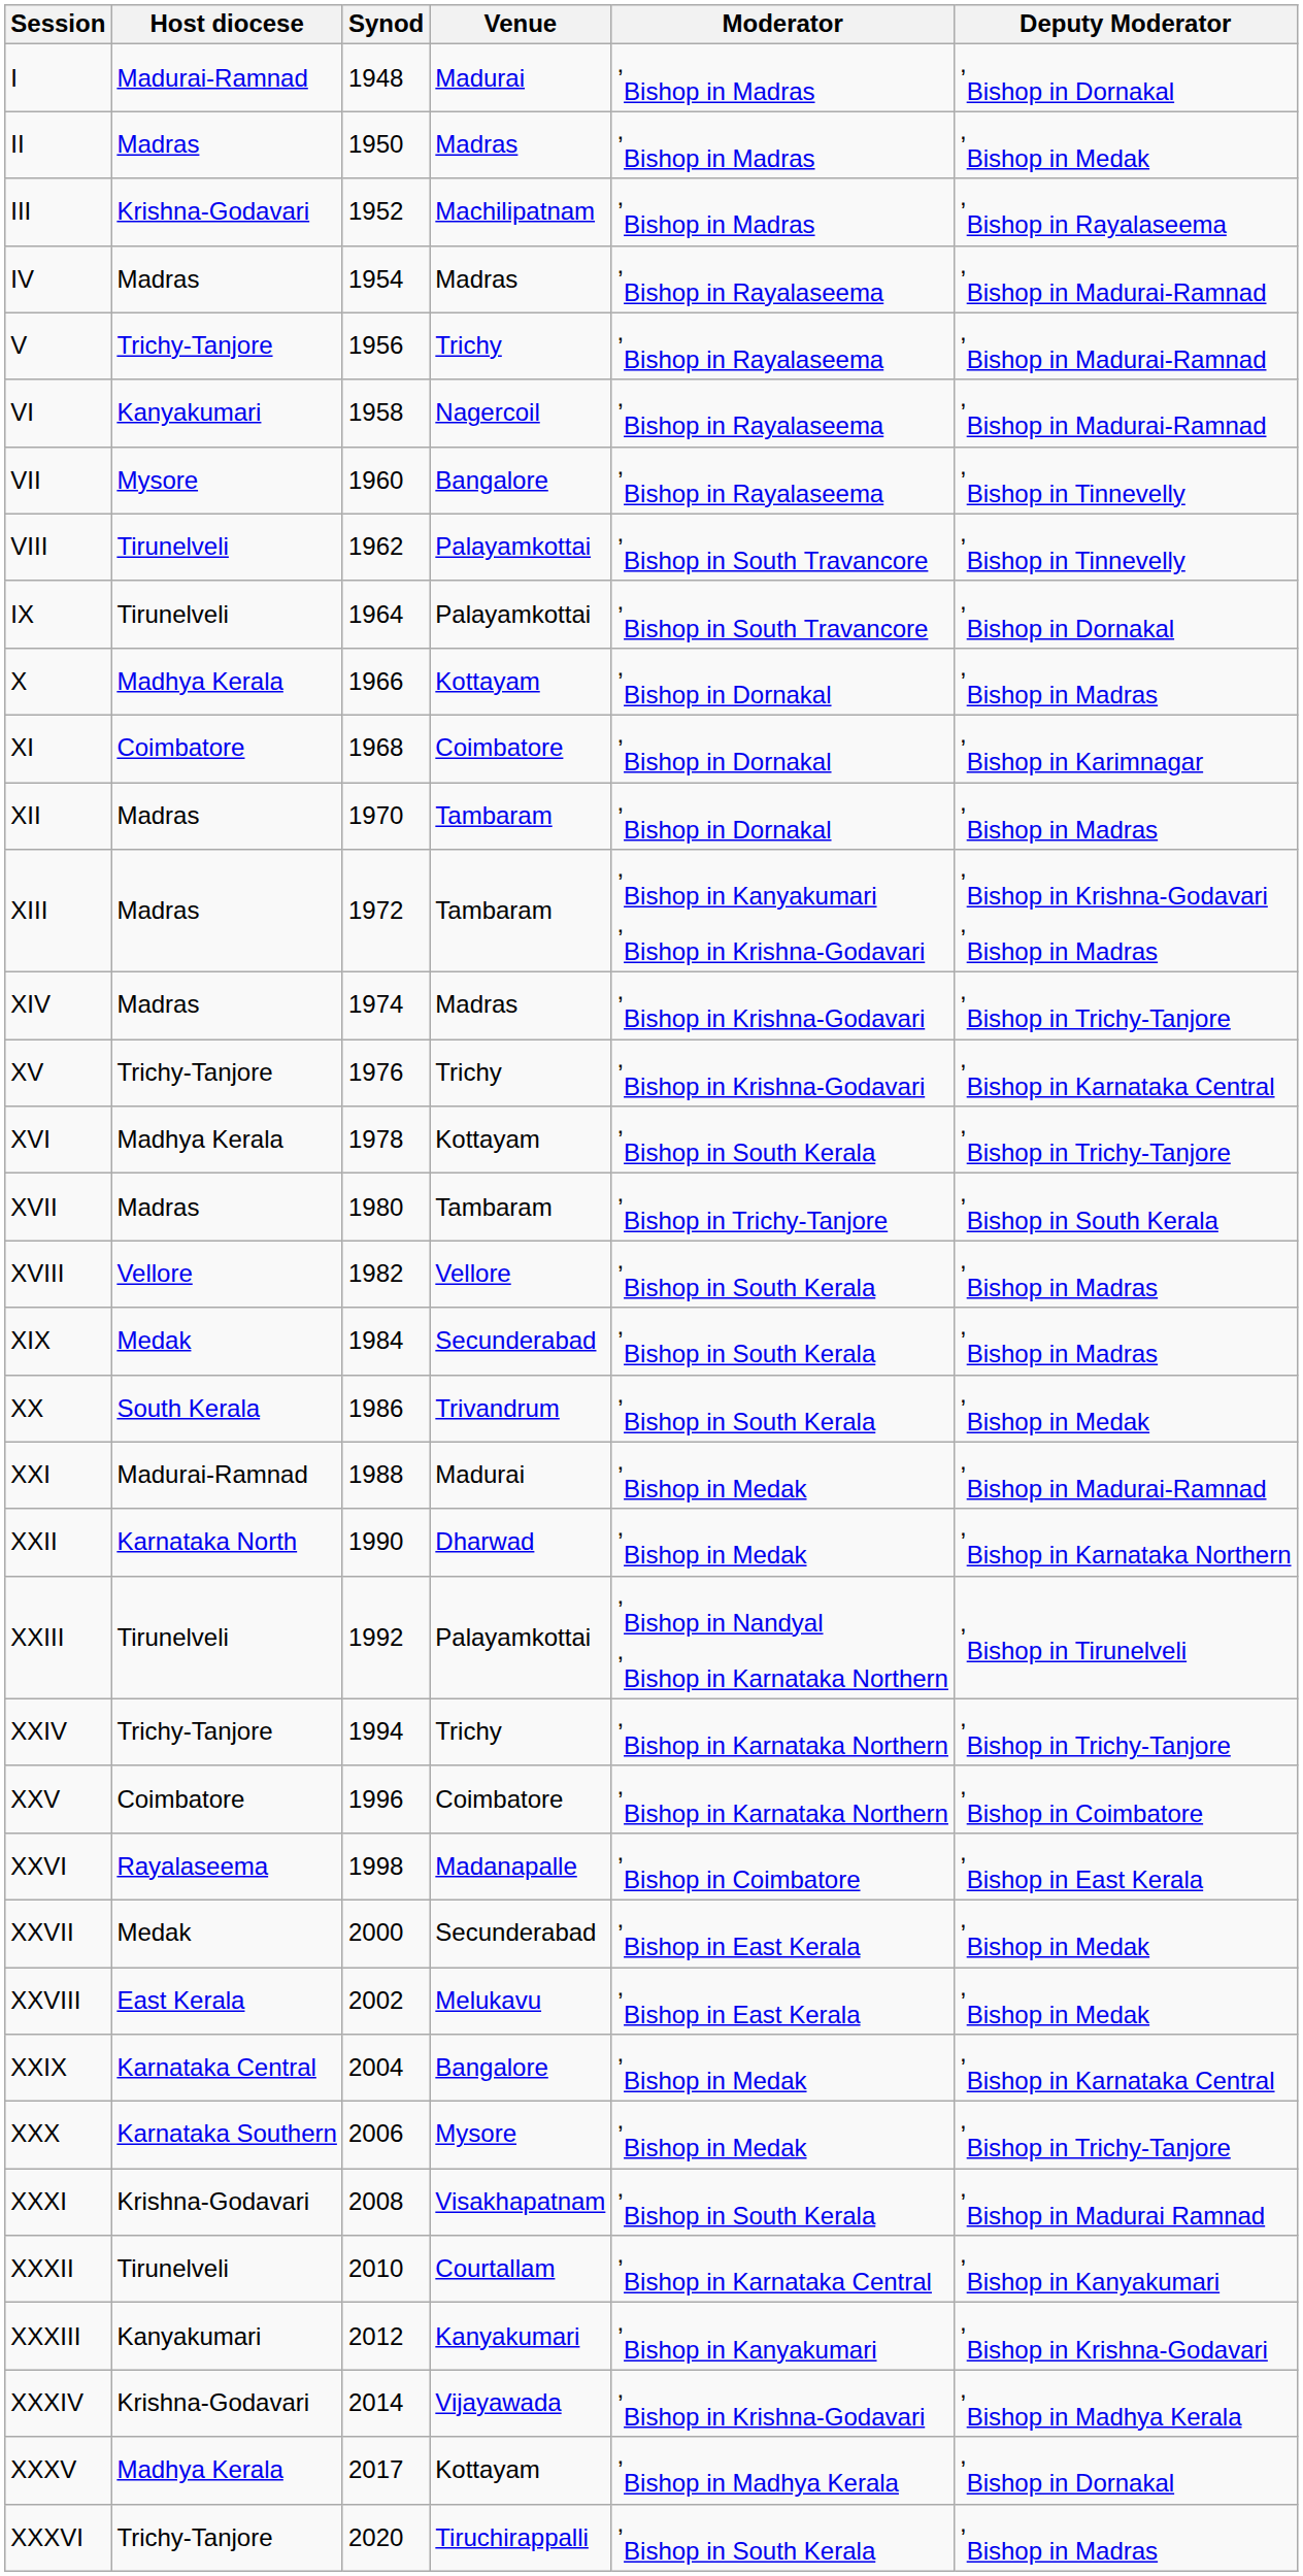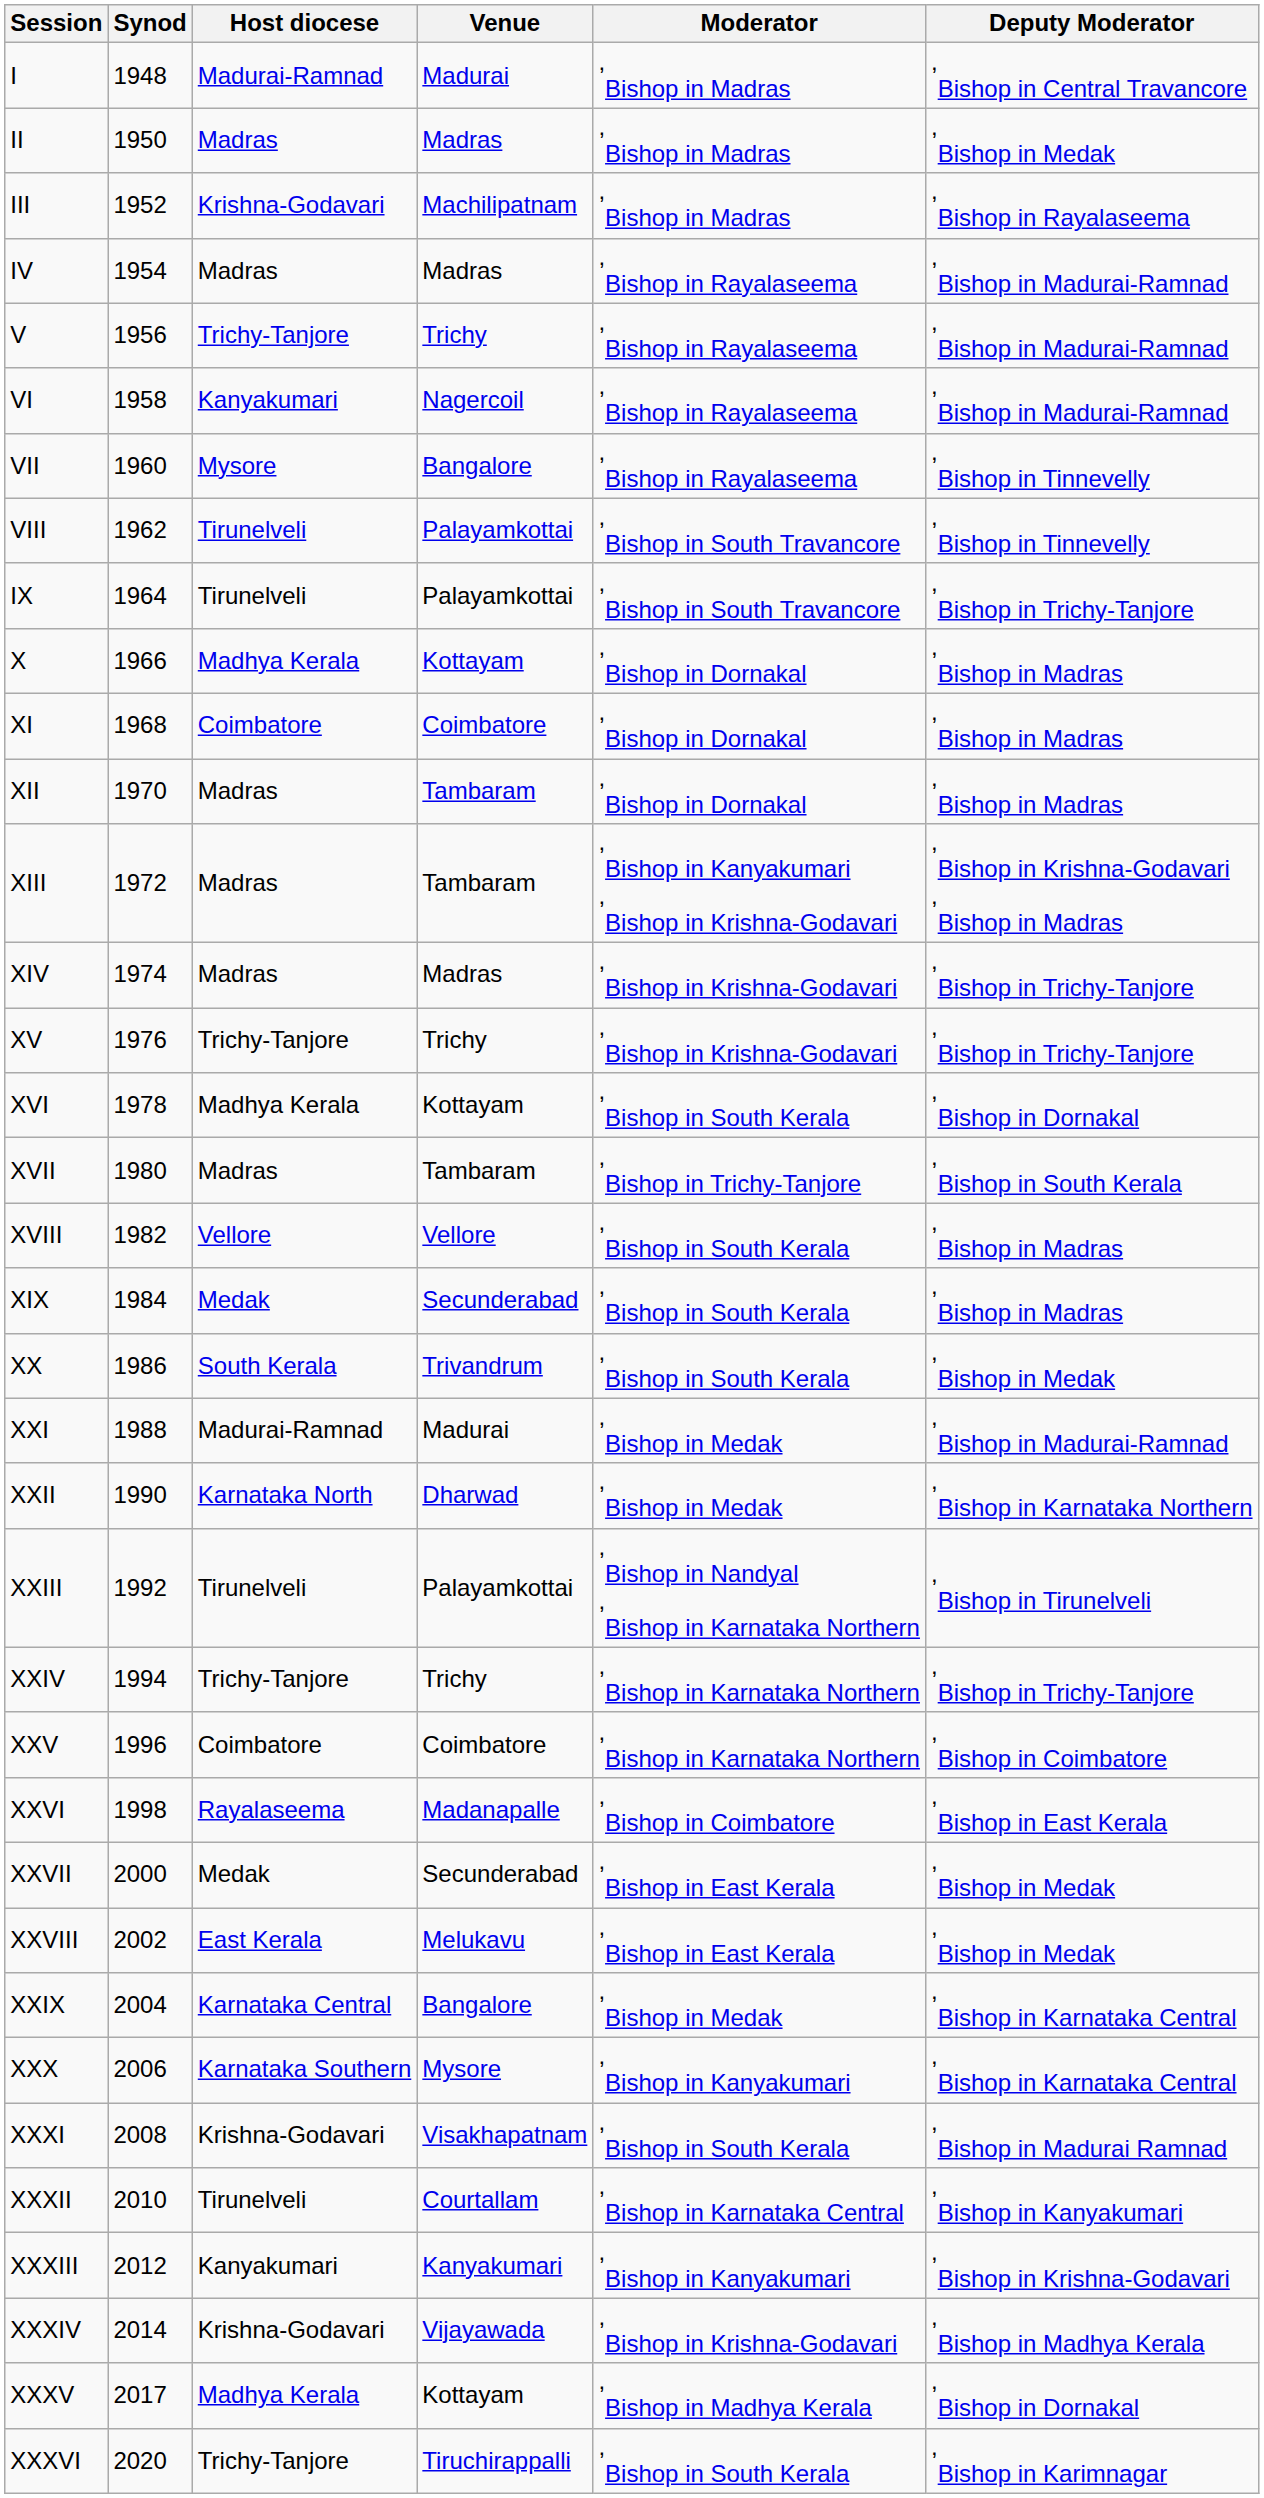 <table class="wikitable sortable">
 <tr>
 <th>Session</th>
+<th>Synod</th>
 <th>Host diocese</th>
-<th>Synod</th>
 <th>Venue</th>
 <th>Moderator</th>
 <th>Deputy Moderator</th>
 </tr>
 <tr>
 <td>I</td>
+<td>1948</td>
 <td><a href='#'>Madurai-Ramnad</a></td>
-<td>1948</td>
 <td><a href='#'>Madurai</a></td>
 <td>,<br> <a href='#'>Bishop in Madras</a></td>
-<td>,<br> <a href='#'>Bishop in Dornakal</a></td>
+<td>,<br> <a href='#'>Bishop in Central Travancore</a></td>
 </tr>
 <tr>
 <td>II</td>
+<td>1950</td>
 <td><a href='#'>Madras</a></td>
-<td>1950</td>
 <td><a href='#'>Madras</a></td>
 <td>,<br> <a href='#'>Bishop in Madras</a></td>
 <td>,<br> <a href='#'>Bishop in Medak</a></td>
 </tr>
 <tr>
 <td>III</td>
+<td>1952</td>
 <td><a href='#'>Krishna-Godavari</a></td>
-<td>1952</td>
 <td><a href='#'>Machilipatnam</a></td>
 <td>,<br> <a href='#'>Bishop in Madras</a></td>
 <td>,<br> <a href='#'>Bishop in Rayalaseema</a></td>
 </tr>
 <tr>
 <td>IV</td>
+<td>1954</td>
 <td>Madras</td>
-<td>1954</td>
 <td>Madras</td>
 <td>,<br> <a href='#'>Bishop in Rayalaseema</a></td>
 <td>,<br> <a href='#'>Bishop in Madurai-Ramnad</a></td>
 </tr>
 <tr>
 <td>V</td>
+<td>1956</td>
 <td><a href='#'>Trichy-Tanjore</a></td>
-<td>1956</td>
 <td><a href='#'>Trichy</a></td>
 <td>,<br> <a href='#'>Bishop in Rayalaseema</a></td>
 <td>,<br> <a href='#'>Bishop in Madurai-Ramnad</a></td>
 </tr>
 <tr>
 <td>VI</td>
+<td>1958</td>
 <td><a href='#'>Kanyakumari</a></td>
-<td>1958</td>
 <td><a href='#'>Nagercoil</a></td>
 <td>,<br> <a href='#'>Bishop in Rayalaseema</a></td>
 <td>,<br> <a href='#'>Bishop in Madurai-Ramnad</a></td>
 </tr>
 <tr>
 <td>VII</td>
+<td>1960</td>
 <td><a href='#'>Mysore</a></td>
-<td>1960</td>
 <td><a href='#'>Bangalore</a></td>
 <td>,<br> <a href='#'>Bishop in Rayalaseema</a></td>
 <td>,<br> <a href='#'>Bishop in Tinnevelly</a></td>
 </tr>
 <tr>
 <td>VIII</td>
+<td>1962</td>
 <td><a href='#'>Tirunelveli</a></td>
-<td>1962</td>
 <td><a href='#'>Palayamkottai</a></td>
 <td>,<br> <a href='#'>Bishop in South&nbsp;Travancore</a></td>
 <td>,<br> <a href='#'>Bishop in Tinnevelly</a></td>
 </tr>
 <tr>
 <td>IX</td>
+<td>1964</td>
 <td>Tirunelveli</td>
-<td>1964</td>
 <td>Palayamkottai</td>
 <td>,<br> <a href='#'>Bishop in South&nbsp;Travancore</a></td>
-<td>,<br> <a href='#'>Bishop in Dornakal</a></td>
+<td>,<br> <a href='#'>Bishop in Trichy-Tanjore</a></td>
 </tr>
 <tr>
 <td>X</td>
+<td>1966</td>
 <td><a href='#'>Madhya Kerala</a></td>
-<td>1966</td>
 <td><a href='#'>Kottayam</a></td>
 <td>,<br> <a href='#'>Bishop in Dornakal</a></td>
 <td>,<br> <a href='#'>Bishop in Madras</a></td>
 </tr>
 <tr>
 <td>XI</td>
-<td><a href='#'>Coimbatore</a></td>
 <td>1968</td>
 <td><a href='#'>Coimbatore</a></td>
+<td><a href='#'>Coimbatore</a></td>
 <td>,<br> <a href='#'>Bishop in Dornakal</a></td>
-<td>,<br> <a href='#'>Bishop in Karimnagar</a></td>
+<td>,<br> <a href='#'>Bishop in Madras</a></td>
 </tr>
 <tr>
 <td>XII</td>
+<td>1970</td>
 <td>Madras</td>
-<td>1970</td>
 <td><a href='#'>Tambaram</a></td>
 <td>,<br> <a href='#'>Bishop in Dornakal</a></td>
 <td>,<br> <a href='#'>Bishop in Madras</a></td>
 </tr>
 <tr>
 <td>XIII</td>
+<td>1972</td>
 <td>Madras</td>
-<td>1972</td>
 <td>Tambaram</td>
 <td>,<br> <a href='#'>Bishop in Kanyakumari</a><br>,<br> <a href='#'>Bishop in Krishna-Godavari</a></td>
 <td>,<br> <a href='#'>Bishop in Krishna-Godavari</a><br>,<br> <a href='#'>Bishop in Madras</a></td>
 </tr>
 <tr>
 <td>XIV</td>
+<td>1974</td>
 <td>Madras</td>
-<td>1974</td>
 <td>Madras</td>
 <td>,<br> <a href='#'>Bishop in Krishna-Godavari</a></td>
 <td>,<br> <a href='#'>Bishop in Trichy-Tanjore</a></td>
 </tr>
 <tr>
 <td>XV</td>
+<td>1976</td>
 <td>Trichy-Tanjore</td>
-<td>1976</td>
 <td>Trichy</td>
 <td>,<br> <a href='#'>Bishop in Krishna-Godavari</a></td>
-<td>,<br> <a href='#'>Bishop in Karnataka&nbsp;Central</a></td>
+<td>,<br> <a href='#'>Bishop in Trichy-Tanjore</a></td>
 </tr>
 <tr>
 <td>XVI</td>
+<td>1978</td>
 <td>Madhya Kerala</td>
-<td>1978</td>
 <td>Kottayam</td>
 <td>,<br> <a href='#'>Bishop in South Kerala</a></td>
-<td>,<br> <a href='#'>Bishop in Trichy-Tanjore</a></td>
+<td>,<br> <a href='#'>Bishop in Dornakal</a></td>
 </tr>
 <tr>
 <td>XVII</td>
+<td>1980</td>
 <td>Madras</td>
-<td>1980</td>
 <td>Tambaram</td>
 <td>,<br> <a href='#'>Bishop in Trichy-Tanjore</a></td>
 <td>,<br> <a href='#'>Bishop in South Kerala</a></td>
 </tr>
 <tr>
 <td>XVIII</td>
+<td>1982</td>
 <td><a href='#'>Vellore</a></td>
-<td>1982</td>
 <td><a href='#'>Vellore</a></td>
 <td>,<br> <a href='#'>Bishop in South Kerala</a></td>
 <td>,<br> <a href='#'>Bishop in Madras</a></td>
 </tr>
 <tr>
 <td>XIX</td>
+<td>1984</td>
 <td><a href='#'>Medak</a></td>
-<td>1984</td>
 <td><a href='#'>Secunderabad</a></td>
 <td>,<br> <a href='#'>Bishop in South Kerala</a></td>
 <td>,<br> <a href='#'>Bishop in Madras</a></td>
 </tr>
 <tr>
 <td>XX</td>
+<td>1986</td>
 <td><a href='#'>South Kerala</a></td>
-<td>1986</td>
 <td><a href='#'>Trivandrum</a></td>
 <td>,<br> <a href='#'>Bishop in South Kerala</a></td>
 <td>,<br> <a href='#'>Bishop in Medak</a></td>
 </tr>
 <tr>
 <td>XXI</td>
+<td>1988</td>
 <td>Madurai-Ramnad</td>
-<td>1988</td>
 <td>Madurai</td>
 <td>,<br> <a href='#'>Bishop in Medak</a></td>
 <td>,<br> <a href='#'>Bishop in Madurai-Ramnad</a></td>
 </tr>
 <tr>
 <td>XXII</td>
+<td>1990</td>
 <td><a href='#'>Karnataka North</a></td>
-<td>1990</td>
 <td><a href='#'>Dharwad</a></td>
 <td>,<br> <a href='#'>Bishop in Medak</a></td>
 <td>,<br> <a href='#'>Bishop in Karnataka&nbsp;Northern</a></td>
 </tr>
 <tr>
 <td>XXIII</td>
+<td>1992</td>
 <td>Tirunelveli</td>
-<td>1992</td>
 <td>Palayamkottai</td>
 <td>,<br> <a href='#'>Bishop in Nandyal</a><br>,<br> <a href='#'>Bishop in Karnataka&nbsp;Northern</a></td>
 <td>,<br> <a href='#'>Bishop in Tirunelveli</a></td>
 </tr>
 <tr>
 <td>XXIV</td>
+<td>1994</td>
 <td>Trichy-Tanjore</td>
-<td>1994</td>
 <td>Trichy</td>
 <td>,<br> <a href='#'>Bishop in Karnataka&nbsp;Northern</a></td>
 <td>,<br> <a href='#'>Bishop in Trichy-Tanjore</a></td>
 </tr>
 <tr>
 <td>XXV</td>
+<td>1996</td>
 <td>Coimbatore</td>
-<td>1996</td>
 <td>Coimbatore</td>
 <td>,<br> <a href='#'>Bishop in Karnataka&nbsp;Northern</a></td>
 <td>,<br> <a href='#'>Bishop in Coimbatore</a></td>
 </tr>
 <tr>
 <td>XXVI</td>
+<td>1998</td>
 <td><a href='#'>Rayalaseema</a></td>
-<td>1998</td>
 <td><a href='#'>Madanapalle</a></td>
 <td>,<br> <a href='#'>Bishop in Coimbatore</a></td>
 <td>,<br> <a href='#'>Bishop in East&nbsp;Kerala</a></td>
 </tr>
 <tr>
 <td>XXVII</td>
+<td>2000</td>
 <td>Medak</td>
-<td>2000</td>
 <td>Secunderabad</td>
 <td>,<br> <a href='#'>Bishop in East&nbsp;Kerala</a></td>
 <td>,<br> <a href='#'>Bishop in Medak</a></td>
 </tr>
 <tr>
 <td>XXVIII</td>
+<td>2002</td>
 <td><a href='#'>East Kerala</a></td>
-<td>2002</td>
 <td><a href='#'>Melukavu</a></td>
 <td>,<br> <a href='#'>Bishop in East&nbsp;Kerala</a></td>
 <td>,<br> <a href='#'>Bishop in Medak</a></td>
 </tr>
 <tr>
 <td>XXIX</td>
+<td>2004</td>
 <td><a href='#'>Karnataka Central</a></td>
-<td>2004</td>
 <td><a href='#'>Bangalore</a></td>
 <td>,<br> <a href='#'>Bishop in Medak</a></td>
 <td>,<br> <a href='#'>Bishop in Karnataka&nbsp;Central</a></td>
 </tr>
 <tr>
 <td>XXX</td>
+<td>2006</td>
 <td><a href='#'>Karnataka Southern</a></td>
-<td>2006</td>
 <td><a href='#'>Mysore</a></td>
-<td>,<br> <a href='#'>Bishop in Medak</a></td>
-<td>,<br> <a href='#'>Bishop in Trichy-Tanjore</a></td>
+<td>,<br> <a href='#'>Bishop in Kanyakumari</a></td>
+<td>,<br> <a href='#'>Bishop in Karnataka&nbsp;Central</a></td>
 </tr>
 <tr>
 <td>XXXI</td>
+<td>2008</td>
 <td>Krishna-Godavari</td>
-<td>2008</td>
 <td><a href='#'>Visakhapatnam</a></td>
 <td>,<br> <a href='#'>Bishop in South Kerala</a></td>
 <td>,<br> <a href='#'>Bishop in Madurai Ramnad</a></td>
 </tr>
 <tr>
 <td>XXXII</td>
+<td>2010</td>
 <td>Tirunelveli</td>
-<td>2010</td>
 <td><a href='#'>Courtallam</a></td>
 <td>,<br> <a href='#'>Bishop in Karnataka&nbsp;Central</a></td>
 <td>,<br> <a href='#'>Bishop in Kanyakumari</a></td>
 </tr>
 <tr>
 <td>XXXIII</td>
+<td>2012</td>
 <td>Kanyakumari</td>
-<td>2012</td>
 <td><a href='#'>Kanyakumari</a></td>
 <td>,<br> <a href='#'>Bishop in Kanyakumari</a></td>
 <td>,<br> <a href='#'>Bishop in Krishna-Godavari</a></td>
 </tr>
 <tr>
 <td>XXXIV</td>
+<td>2014</td>
 <td>Krishna-Godavari</td>
-<td>2014</td>
 <td><a href='#'>Vijayawada</a></td>
 <td>,<br> <a href='#'>Bishop in Krishna-Godavari</a></td>
 <td>,<br> <a href='#'>Bishop in Madhya Kerala</a></td>
 </tr>
 <tr>
 <td>XXXV</td>
+<td>2017</td>
 <td><a href='#'>Madhya Kerala</a></td>
-<td>2017</td>
 <td>Kottayam</td>
 <td>,<br> <a href='#'>Bishop in Madhya Kerala</a></td>
 <td>,<br> <a href='#'>Bishop in Dornakal</a></td>
 </tr>
 <tr>
 <td>XXXVI</td>
+<td>2020</td>
 <td>Trichy-Tanjore</td>
-<td>2020</td>
 <td><a href='#'>Tiruchirappalli</a></td>
 <td>,<br> <a href='#'>Bishop in South&nbsp;Kerala</a></td>
-<td>,<br> <a href='#'>Bishop in Madras</a></td>
+<td>,<br> <a href='#'>Bishop in Karimnagar</a></td>
 </tr>
 </table>
